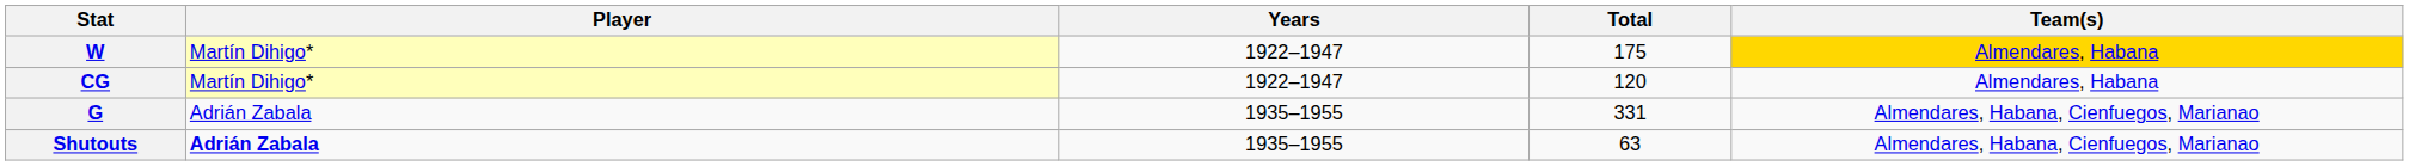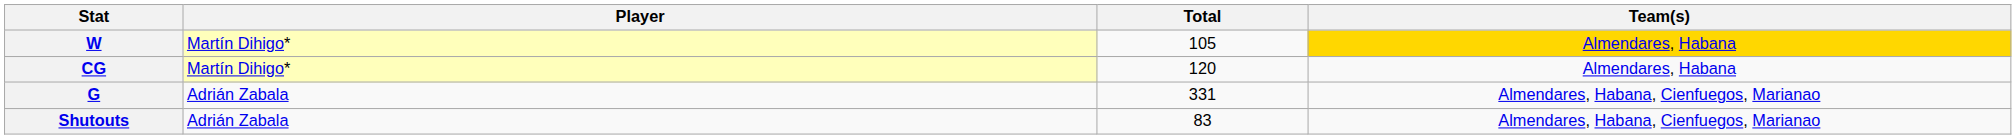 <table class="wikitable" style="text-align:center;">
 <tr>
 <th scope="col" width="2%">Stat</th>
 <th scope="col" width="13%">Player</th>
-<th scope="col" width="7%">Years</th>
 <th scope="col" width="3%">Total</th>
 <th scope="col" width="10%">Team(s)</th>
 </tr>
 <tr>
 <th scope="row" style="text-align:center;"><a href='#'>W</a></th>
 <td style="text-align:left; background:#ffffbb;"> <a href='#'>Martín Dihigo</a>*</td>
-<td>1922–1947</td>
-<td>175</td>
+<td>105</td>
 <td style="background: gold;"><a href='#'>Almendares</a>, <a href='#'>Habana</a></td>
 </tr>
 <tr>
 <th scope="row" style="text-align:center;"><a href='#'>CG</a></th>
 <td style="text-align:left; background:#ffffbb;"> <a href='#'>Martín Dihigo</a>*</td>
-<td>1922–1947</td>
 <td>120</td>
 <td><a href='#'>Almendares</a>, <a href='#'>Habana</a></td>
 </tr>
 <tr>
 <th scope="row" style="text-align:center;"><a href='#'>G</a></th>
 <td style="text-align:left;"> <a href='#'>Adrián Zabala</a></td>
-<td>1935–1955</td>
 <td>331</td>
 <td><a href='#'>Almendares</a>, <a href='#'>Habana</a>, <a href='#'>Cienfuegos</a>, <a href='#'>Marianao</a></td>
 </tr>
 <tr>
 <th scope="row" style="text-align:center;"><a href='#'>Shutouts</a></th>
-<td style="text-align:left;"><strong> <a href='#'>Adrián Zabala</a></strong></td>
-<td>1935–1955</td>
-<td>63</td>
+<td style="text-align:left;"> <a href='#'>Adrián Zabala</a></td>
+<td>83</td>
 <td><a href='#'>Almendares</a>, <a href='#'>Habana</a>, <a href='#'>Cienfuegos</a>, <a href='#'>Marianao</a></td>
 </tr>
 </table>
